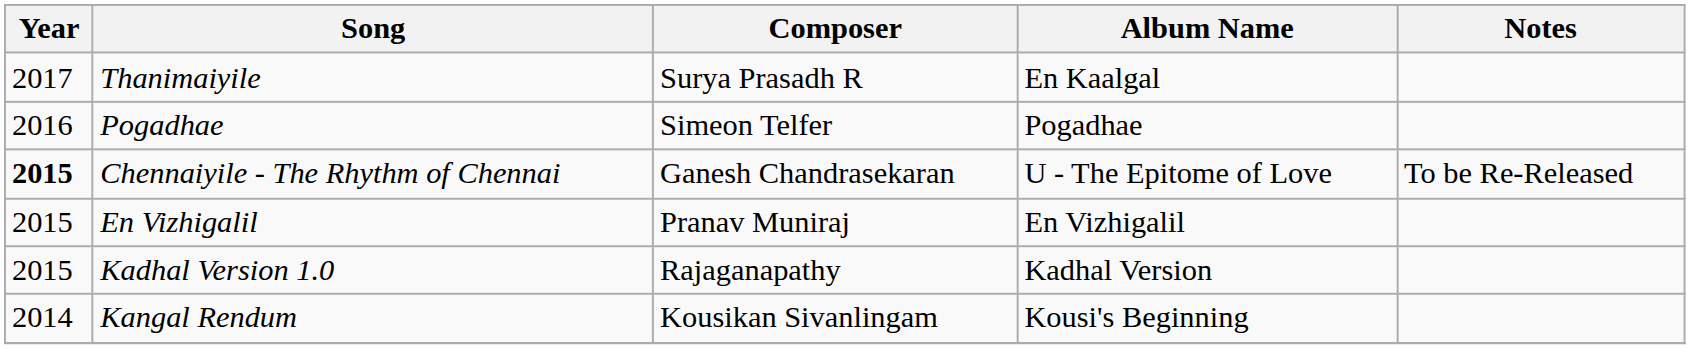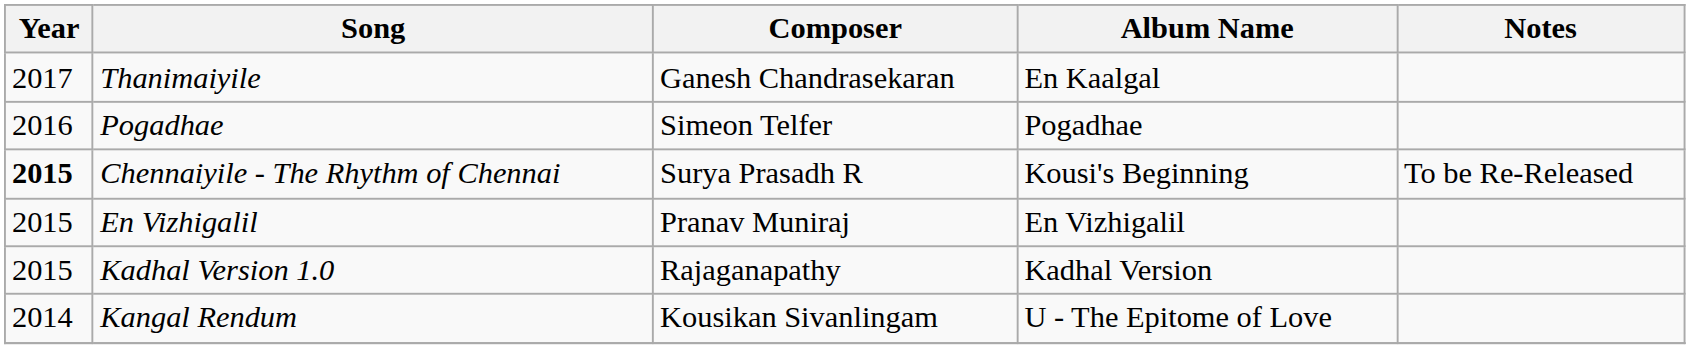 <table class="wikitable sortable" style="width:70%;border=1">
 <tr>
 <th>Year</th>
 <th>Song</th>
 <th>Composer</th>
 <th>Album Name</th>
 <th>Notes</th>
 </tr>
 <tr Marukelara (Bandhukkal shathrukkal)>
 <td>2017</td>
 <td><em>Thanimaiyile</em></td>
-<td>Surya Prasadh R</td>
+<td>Ganesh Chandrasekaran</td>
 <td>En Kaalgal</td>
 <td></td>
 </tr>
 <tr>
 <td>2016</td>
 <td><em>Pogadhae</em></td>
 <td>Simeon Telfer</td>
 <td>Pogadhae</td>
 <td></td>
 </tr>
 <tr>
 <td><strong>2015</strong></td>
 <td><em>Chennaiyile - The Rhythm of Chennai</em></td>
-<td>Ganesh Chandrasekaran</td>
-<td>U - The Epitome of Love</td>
+<td>Surya Prasadh R</td>
+<td>Kousi's Beginning</td>
 <td>To be Re-Released</td>
 </tr>
 <tr>
 <td>2015</td>
 <td><em>En Vizhigalil</em></td>
 <td>Pranav Muniraj</td>
 <td>En Vizhigalil</td>
 <td></td>
 </tr>
 <tr>
 <td>2015</td>
 <td><em>Kadhal Version 1.0</em></td>
 <td>Rajaganapathy</td>
 <td>Kadhal Version</td>
 <td></td>
 </tr>
 <tr>
 <td>2014</td>
 <td><em>Kangal Rendum</em></td>
 <td>Kousikan Sivanlingam</td>
-<td>Kousi's Beginning</td>
+<td>U - The Epitome of Love</td>
 <td></td>
 </tr>
 <tr>
 </tr>
 </table>
